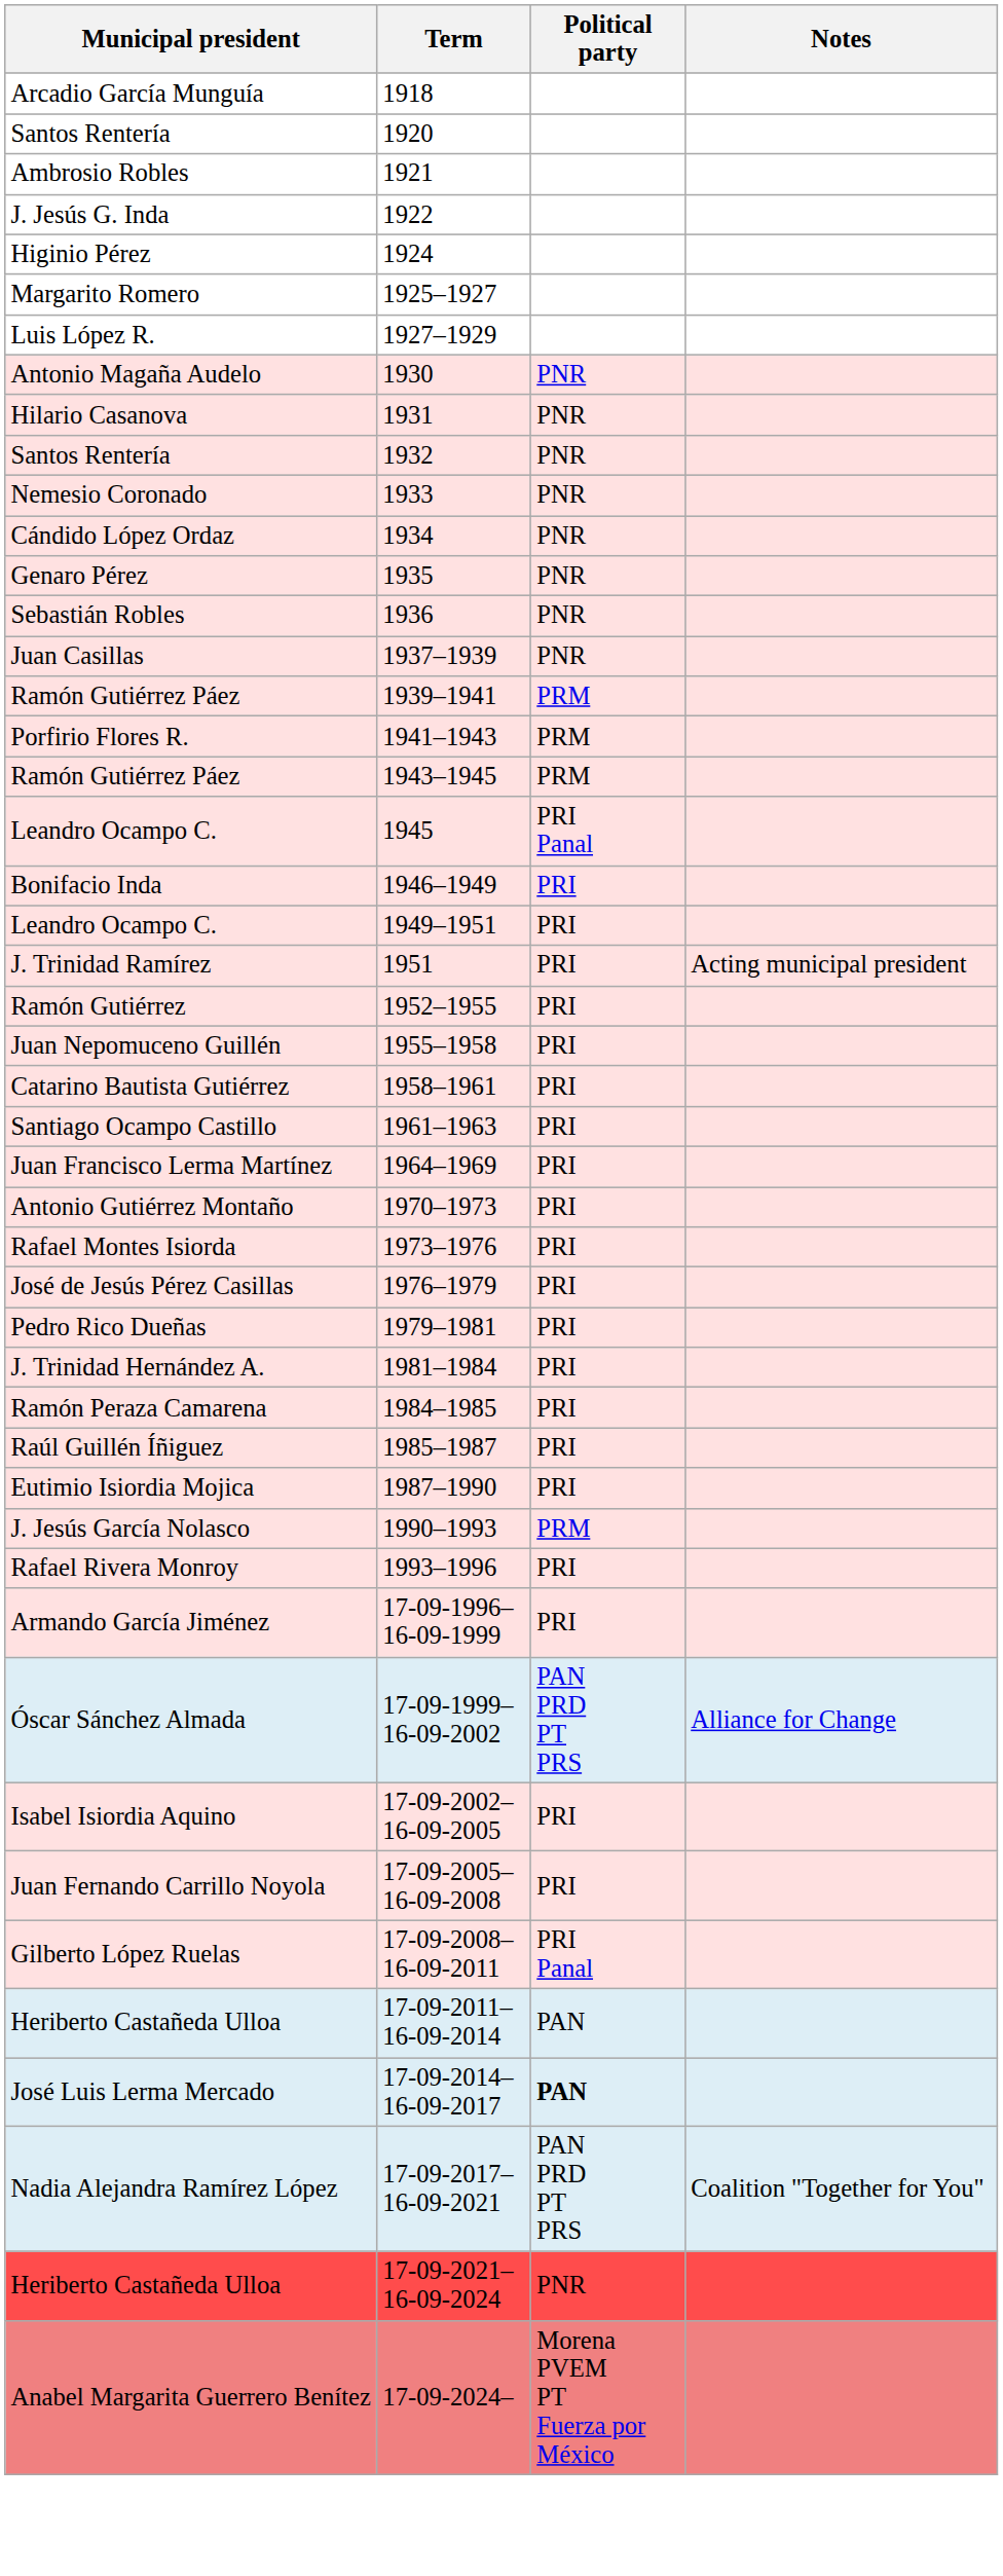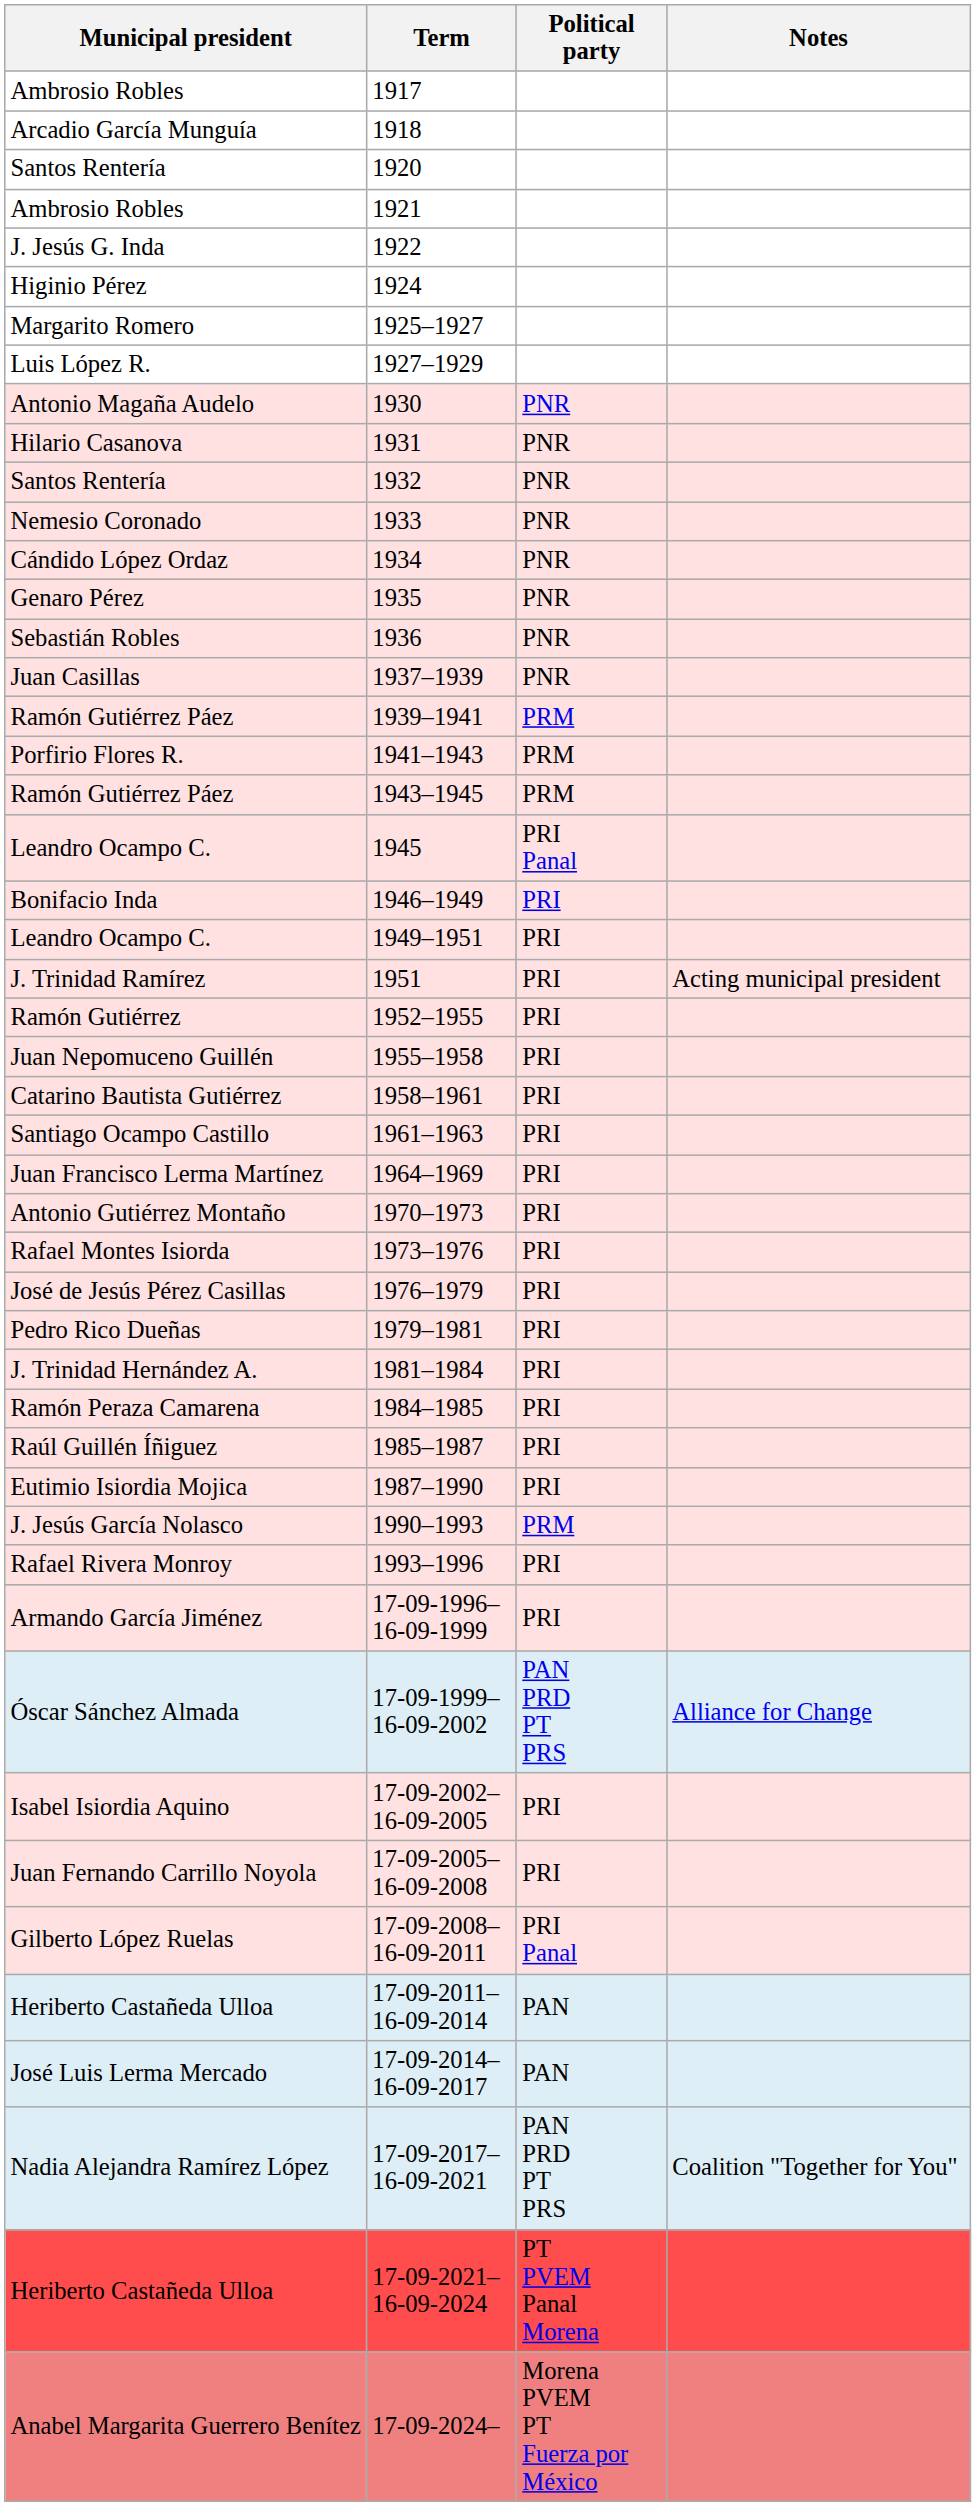 <table class="wikitable">
 <tr>
 <th>Municipal president</th>
 <th width=90px>Term</th>
 <th width=90x>Political party</th>
 <th width=190px>Notes</th>
+</tr>
+<tr style="background:#ffffff">
+<td>Ambrosio Robles</td>
+<td>1917</td>
+<td></td>
+<td></td>
 </tr>
 <tr style="background:#ffffff">
 <td>Arcadio García Munguía</td>
 <td>1918</td>
 <td></td>
 <td></td>
 </tr>
 <tr style="background:#ffffff">
 <td>Santos Rentería</td>
 <td>1920</td>
 <td></td>
 <td></td>
 </tr>
 <tr style="background:#ffffff">
 <td>Ambrosio Robles</td>
 <td>1921</td>
 <td></td>
 <td></td>
 </tr>
 <tr style="background:#ffffff">
 <td>J. Jesús G. Inda</td>
 <td>1922</td>
 <td></td>
 <td></td>
 </tr>
 <tr style="background:#ffffff">
 <td>Higinio Pérez</td>
 <td>1924</td>
 <td></td>
 <td></td>
 </tr>
 <tr style="background:#ffffff">
 <td>Margarito Romero</td>
 <td>1925–1927</td>
 <td></td>
 <td></td>
 </tr>
 <tr style="background:#ffffff">
 <td>Luis López R.</td>
 <td>1927–1929</td>
 <td></td>
 <td></td>
 </tr>
 <tr style="background:#ffe1e1">
 <td>Antonio Magaña Audelo</td>
 <td>1930</td>
 <td><a href='#'>PNR</a> </td>
 <td></td>
 </tr>
 <tr style="background:#ffe1e1">
 <td>Hilario Casanova</td>
 <td>1931</td>
 <td>PNR </td>
 <td></td>
 </tr>
 <tr style="background:#ffe1e1">
 <td>Santos Rentería</td>
 <td>1932</td>
 <td>PNR </td>
 <td></td>
 </tr>
 <tr style="background:#ffe1e1">
 <td>Nemesio Coronado</td>
 <td>1933</td>
 <td>PNR </td>
 <td></td>
 </tr>
 <tr style="background:#ffe1e1">
 <td>Cándido López Ordaz</td>
 <td>1934</td>
 <td>PNR </td>
 <td></td>
 </tr>
 <tr style="background:#ffe1e1">
 <td>Genaro Pérez</td>
 <td>1935</td>
 <td>PNR </td>
 <td></td>
 </tr>
 <tr style="background:#ffe1e1">
 <td>Sebastián Robles</td>
 <td>1936</td>
 <td>PNR </td>
 <td></td>
 </tr>
 <tr style="background:#ffe1e1">
 <td>Juan Casillas</td>
 <td>1937–1939</td>
 <td>PNR </td>
 <td></td>
 </tr>
 <tr style="background:#ffe1e1">
 <td>Ramón Gutiérrez Páez</td>
 <td>1939–1941</td>
 <td><a href='#'>PRM</a> </td>
 <td></td>
 </tr>
 <tr style="background:#ffe1e1">
 <td>Porfirio Flores R.</td>
 <td>1941–1943</td>
 <td>PRM </td>
 <td></td>
 </tr>
 <tr style="background:#ffe1e1">
 <td>Ramón Gutiérrez Páez</td>
 <td>1943–1945</td>
 <td>PRM </td>
 <td></td>
 </tr>
 <tr style="background:#ffe1e1">
 <td>Leandro Ocampo C.</td>
 <td>1945</td>
 <td>PRI <br> <a href='#'>Panal</a> <br></td>
 <td></td>
 </tr>
 <tr style="background:#ffe1e1">
 <td>Bonifacio Inda</td>
 <td>1946–1949</td>
 <td><a href='#'>PRI</a> </td>
 <td></td>
 </tr>
 <tr style="background:#ffe1e1">
 <td>Leandro Ocampo C.</td>
 <td>1949–1951</td>
 <td>PRI </td>
 <td></td>
 </tr>
 <tr style="background:#ffe1e1">
 <td>J. Trinidad Ramírez</td>
 <td>1951</td>
 <td>PRI </td>
 <td>Acting municipal president</td>
 </tr>
 <tr style="background:#ffe1e1">
 <td>Ramón Gutiérrez</td>
 <td>1952–1955</td>
 <td>PRI </td>
 <td></td>
 </tr>
 <tr style="background:#ffe1e1">
 <td>Juan Nepomuceno Guillén</td>
 <td>1955–1958</td>
 <td>PRI </td>
 <td></td>
 </tr>
 <tr style="background:#ffe1e1">
 <td>Catarino Bautista Gutiérrez</td>
 <td>1958–1961</td>
 <td>PRI </td>
 <td></td>
 </tr>
 <tr style="background:#ffe1e1">
 <td>Santiago Ocampo Castillo</td>
 <td>1961–1963</td>
 <td>PRI </td>
 <td></td>
 </tr>
 <tr style="background:#ffe1e1">
 <td>Juan Francisco Lerma Martínez</td>
 <td>1964–1969</td>
 <td>PRI </td>
 <td></td>
 </tr>
 <tr style="background:#ffe1e1">
 <td>Antonio Gutiérrez Montaño</td>
 <td>1970–1973</td>
 <td>PRI </td>
 <td></td>
 </tr>
 <tr style="background:#ffe1e1">
 <td>Rafael Montes Isiorda</td>
 <td>1973–1976</td>
 <td>PRI </td>
 <td></td>
 </tr>
 <tr style="background:#ffe1e1">
 <td>José de Jesús Pérez Casillas</td>
 <td>1976–1979</td>
 <td>PRI </td>
 <td></td>
 </tr>
 <tr style="background:#ffe1e1">
 <td>Pedro Rico Dueñas</td>
 <td>1979–1981</td>
 <td>PRI </td>
 <td></td>
 </tr>
 <tr style="background:#ffe1e1">
 <td>J. Trinidad Hernández A.</td>
 <td>1981–1984</td>
 <td>PRI </td>
 <td></td>
 </tr>
 <tr style="background:#ffe1e1">
 <td>Ramón Peraza Camarena</td>
 <td>1984–1985</td>
 <td>PRI </td>
 <td></td>
 </tr>
 <tr style="background:#ffe1e1">
 <td>Raúl Guillén Íñiguez</td>
 <td>1985–1987</td>
 <td>PRI </td>
 <td></td>
 </tr>
 <tr style="background:#ffe1e1">
 <td>Eutimio Isiordia Mojica</td>
 <td>1987–1990</td>
 <td>PRI </td>
 <td></td>
 </tr>
 <tr style="background:#ffe1e1">
 <td>J. Jesús García Nolasco</td>
 <td>1990–1993</td>
 <td><a href='#'>PRM</a> </td>
 <td></td>
 </tr>
 <tr style="background:#ffe1e1">
 <td>Rafael Rivera Monroy</td>
 <td>1993–1996</td>
 <td>PRI </td>
 <td></td>
 </tr>
 <tr style="background:#ffe1e1">
 <td>Armando García Jiménez</td>
 <td>17-09-1996–16-09-1999</td>
 <td>PRI </td>
 <td></td>
 </tr>
 <tr style="background:#ddeef6">
 <td>Óscar Sánchez Almada</td>
 <td>17-09-1999–16-09-2002</td>
 <td><a href='#'>PAN</a> <br> <a href='#'>PRD</a> <br> <a href='#'>PT</a> <br> <a href='#'>PRS</a> </td>
 <td><a href='#'>Alliance for Change</a></td>
 </tr>
 <tr style="background:#ffe1e1">
 <td>Isabel Isiordia Aquino</td>
 <td>17-09-2002–16-09-2005</td>
 <td>PRI </td>
 <td></td>
 </tr>
 <tr style="background:#ffe1e1">
 <td>Juan Fernando Carrillo Noyola</td>
 <td>17-09-2005–16-09-2008</td>
 <td>PRI </td>
 <td></td>
 </tr>
 <tr style="background:#ffe1e1">
 <td>Gilberto López Ruelas</td>
 <td>17-09-2008–16-09-2011</td>
 <td>PRI <br> <a href='#'>Panal</a> <br></td>
 <td></td>
 </tr>
 <tr style="background:#ddeef6">
 <td>Heriberto Castañeda Ulloa</td>
 <td>17-09-2011–16-09-2014</td>
 <td>PAN </td>
 <td></td>
 </tr>
 <tr style="background:#ddeef6">
 <td>José Luis Lerma Mercado</td>
 <td>17-09-2014–16-09-2017</td>
-<td><strong>PAN </strong></td>
+<td>PAN </td>
 <td></td>
 </tr>
 <tr style="background:#ddeef6">
 <td>Nadia Alejandra Ramírez López</td>
 <td>17-09-2017–16-09-2021</td>
 <td>PAN <br> PRD <br> PT <br> PRS </td>
 <td>Coalition "Together for You"</td>
 </tr>
 <tr style="background:#ff4c4c">
 <td>Heriberto Castañeda Ulloa</td>
 <td>17-09-2021–16-09-2024</td>
-<td>PNR </td>
+<td>PT <br> <a href='#'>PVEM</a> <br> Panal <br> <a href='#'>Morena</a> </td>
 <td></td>
 </tr>
 <tr style="background:#f08080">
 <td>Anabel Margarita Guerrero Benítez</td>
 <td>17-09-2024–</td>
 <td>Morena <br> PVEM <br> PT <br> <a href='#'>Fuerza por México</a> </td>
 <td></td>
 </tr>
 </table>
